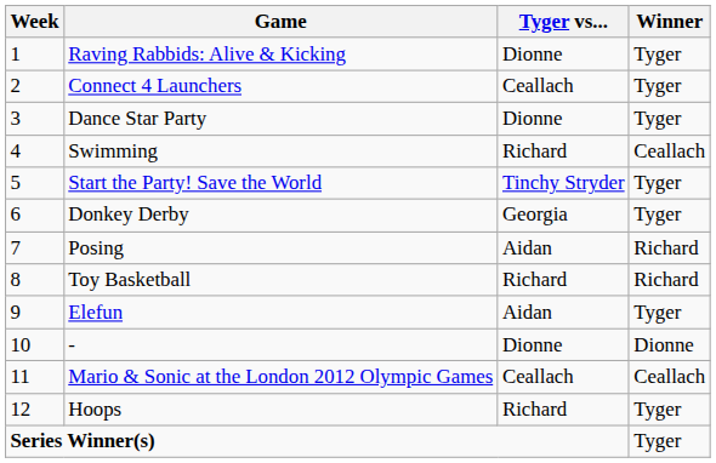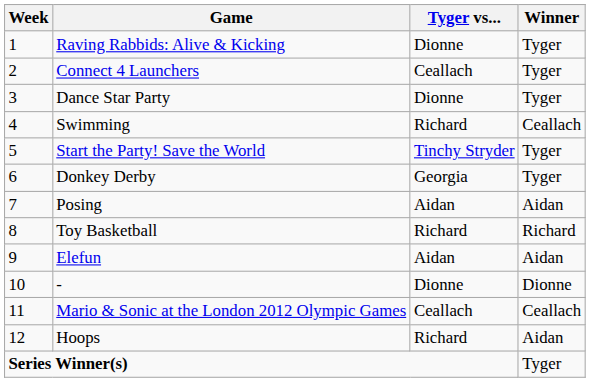 <table class="wikitable plainrowheaders">
 <tr>
 <th>Week</th>
 <th>Game</th>
 <th><a href='#'>Tyger</a> vs...</th>
 <th>Winner</th>
 </tr>
 <tr>
 <td>1</td>
 <td><a href='#'>Raving Rabbids: Alive & Kicking</a></td>
 <td>Dionne</td>
 <td>Tyger</td>
 </tr>
 <tr>
 <td>2</td>
 <td><a href='#'>Connect 4 Launchers</a></td>
 <td>Ceallach</td>
 <td>Tyger</td>
 </tr>
 <tr>
 <td>3</td>
 <td>Dance Star Party</td>
 <td>Dionne</td>
 <td>Tyger</td>
 </tr>
 <tr>
 <td>4</td>
 <td>Swimming</td>
 <td>Richard</td>
 <td>Ceallach</td>
 </tr>
 <tr>
 <td>5</td>
 <td><a href='#'>Start the Party! Save the World</a></td>
 <td><a href='#'>Tinchy Stryder</a></td>
 <td>Tyger</td>
 </tr>
 <tr>
 <td>6</td>
 <td>Donkey Derby</td>
 <td>Georgia</td>
 <td>Tyger</td>
 </tr>
 <tr>
 <td>7</td>
 <td>Posing</td>
 <td>Aidan</td>
-<td>Richard</td>
+<td>Aidan</td>
 </tr>
 <tr>
 <td>8</td>
 <td>Toy Basketball</td>
 <td>Richard</td>
 <td>Richard</td>
 </tr>
 <tr>
 <td>9</td>
 <td><a href='#'>Elefun</a></td>
 <td>Aidan</td>
-<td>Tyger</td>
+<td>Aidan</td>
 </tr>
 <tr>
 <td>10</td>
 <td>-</td>
 <td>Dionne</td>
 <td>Dionne</td>
 </tr>
 <tr>
 <td>11</td>
 <td><a href='#'>Mario & Sonic at the London 2012 Olympic Games</a></td>
 <td>Ceallach</td>
 <td>Ceallach</td>
 </tr>
 <tr>
 <td>12</td>
 <td>Hoops</td>
 <td>Richard</td>
-<td>Tyger</td>
+<td>Aidan</td>
 </tr>
 <tr>
 <td colspan="3"><strong>Series Winner(s)</strong></td>
 <td>Tyger</td>
 </tr>
 </table>
